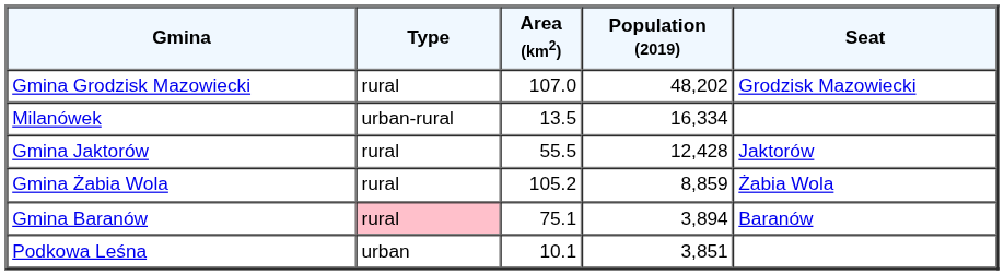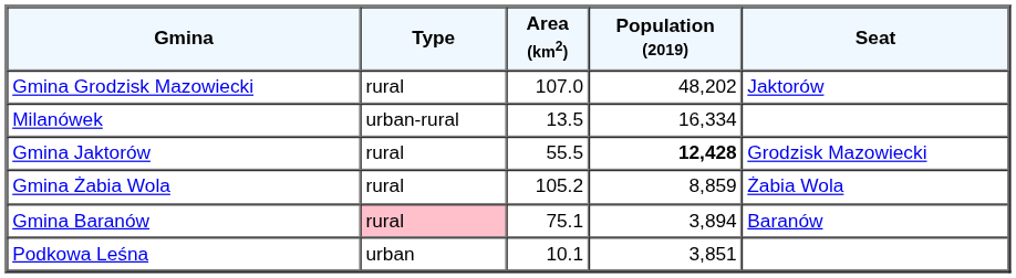 <table width="60%" border="2" cellpadding="3" cellspacing="0" style="font-size:90%;line-height:120%;">
 <tr bgcolor="F0F8FF">
 <td style="text-align:center;"><strong>Gmina</strong></td>
 <td style="text-align:center;"><strong>Type</strong></td>
 <td style="text-align:center;"><strong>Area<br><small>(km<sup>2</sup>)</small></strong></td>
 <td style="text-align:center;"><strong>Population<br><small>(2019)</small></strong></td>
 <td style="text-align:center;"><strong>Seat</strong></td>
 </tr>
 <tr>
 <td><a href='#'>Gmina Grodzisk Mazowiecki</a></td>
 <td>rural</td>
 <td style="text-align:right;">107.0</td>
 <td style="text-align:right;">48,202</td>
-<td><a href='#'>Grodzisk Mazowiecki</a></td>
+<td><a href='#'>Jaktorów</a></td>
 </tr>
 <tr>
 <td><a href='#'>Milanówek</a></td>
 <td>urban-rural</td>
 <td style="text-align:right;">13.5</td>
 <td style="text-align:right;">16,334</td>
 <td> </td>
 </tr>
 <tr>
 <td><a href='#'>Gmina Jaktorów</a></td>
 <td>rural</td>
 <td style="text-align:right;">55.5</td>
-<td style="text-align:right;">12,428</td>
-<td><a href='#'>Jaktorów</a></td>
+<td style="text-align:right;"><strong>12,428</strong></td>
+<td><a href='#'>Grodzisk Mazowiecki</a></td>
 </tr>
 <tr>
 <td><a href='#'>Gmina Żabia Wola</a></td>
 <td>rural</td>
 <td style="text-align:right;">105.2</td>
 <td style="text-align:right;">8,859</td>
 <td><a href='#'>Żabia Wola</a></td>
 </tr>
 <tr>
 <td><a href='#'>Gmina Baranów</a></td>
 <td style="background: pink;">rural</td>
 <td style="text-align:right;">75.1</td>
 <td style="text-align:right;">3,894</td>
 <td><a href='#'>Baranów</a></td>
 </tr>
 <tr>
 <td><a href='#'>Podkowa Leśna</a></td>
 <td>urban</td>
 <td style="text-align:right;">10.1</td>
 <td style="text-align:right;">3,851</td>
 <td> </td>
 </tr>
 <tr>
 </tr>
 </table>
